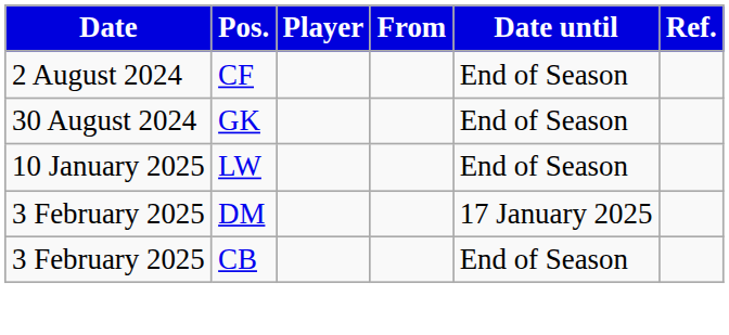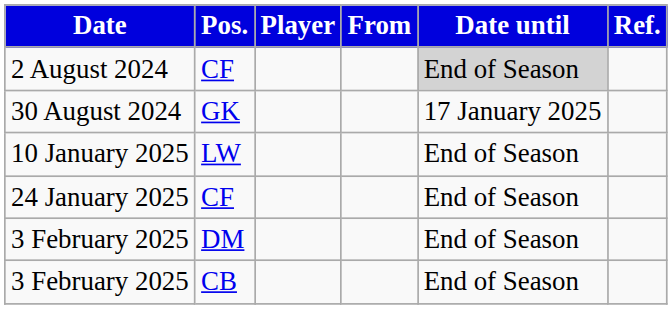 <table class="wikitable plainrowheaders sortable">
 <tr>
 <th style="background:#0000DD;color:#FFFFFF;">Date</th>
 <th style="background:#0000DD;color:#FFFFFF;">Pos.</th>
 <th style="background:#0000DD;color:#FFFFFF;">Player</th>
 <th style="background:#0000DD;color:#FFFFFF;">From</th>
 <th style="background:#0000DD;color:#FFFFFF;">Date until</th>
 <th style="background:#0000DD;color:#FFFFFF;">Ref.</th>
 </tr>
 <tr>
 <td>2 August 2024</td>
 <td><a href='#'>CF</a></td>
 <td></td>
 <td></td>
-<td>End of Season</td>
+<td style="background: lightgrey;">End of Season</td>
 <td></td>
 </tr>
 <tr>
 <td>30 August 2024</td>
 <td><a href='#'>GK</a></td>
 <td></td>
 <td></td>
-<td>End of Season</td>
+<td>17 January 2025</td>
 <td></td>
 </tr>
 <tr>
 <td>10 January 2025</td>
 <td><a href='#'>LW</a></td>
 <td></td>
 <td></td>
 <td>End of Season</td>
 <td></td>
 </tr>
 <tr>
+<td>24 January 2025</td>
+<td><a href='#'>CF</a></td>
+<td></td>
+<td></td>
+<td>End of Season</td>
+<td></td>
+</tr>
+<tr>
 <td>3 February 2025</td>
 <td><a href='#'>DM</a></td>
 <td></td>
 <td></td>
-<td>17 January 2025</td>
+<td>End of Season</td>
 <td></td>
 </tr>
 <tr>
 <td>3 February 2025</td>
 <td><a href='#'>CB</a></td>
 <td></td>
 <td></td>
 <td>End of Season</td>
 <td></td>
 </tr>
 </table>
